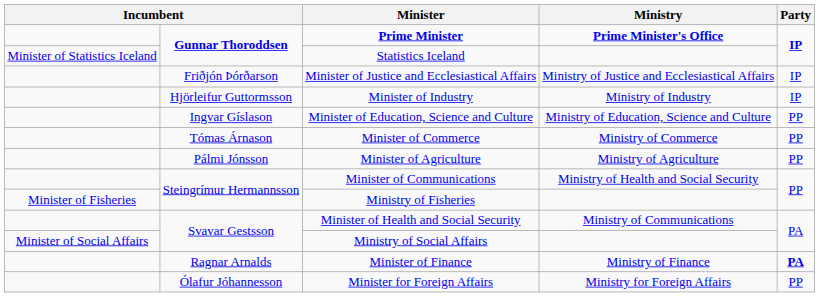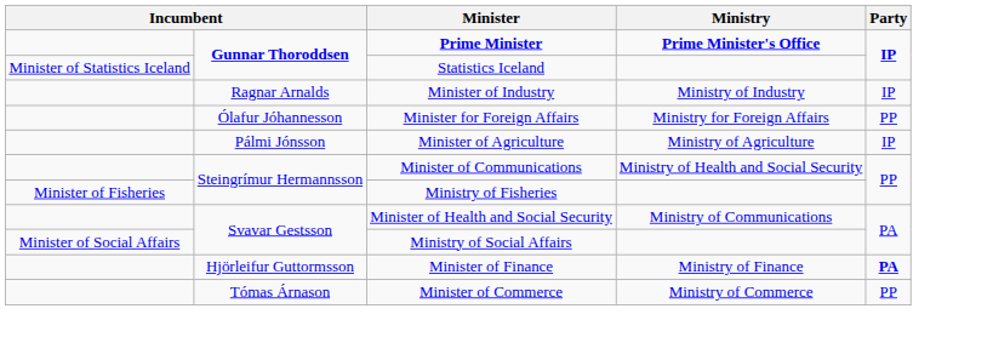 <table class="wikitable" style="text-align: center;">
 <tr>
 <th colspan=2>Incumbent</th>
 <th>Minister</th>
 <th>Ministry</th>
 <th>Party</th>
 </tr>
 <tr>
 <td></td>
 <td rowspan=2><strong><a href='#'>Gunnar Thoroddsen</a></strong></td>
 <td><strong><a href='#'>Prime Minister</a><br></strong></td>
 <td><strong><a href='#'>Prime Minister's Office</a><br></strong></td>
 <td rowspan=2><strong><a href='#'>IP</a></strong></td>
 </tr>
 <tr>
 <td><a href='#'>Minister of Statistics Iceland</a><br></td>
 <td><a href='#'>Statistics Iceland</a><br></td>
 </tr>
 <tr>
 <td></td>
-<td><a href='#'>Friðjón Þórðarson</a></td>
-<td><a href='#'>Minister of Justice and Ecclesiastical Affairs</a><br></td>
-<td><a href='#'>Ministry of Justice and Ecclesiastical Affairs</a><br></td>
-<td><a href='#'>IP</a></td>
-</tr>
-<tr>
-<td></td>
-<td><a href='#'>Hjörleifur Guttormsson</a></td>
+<td><a href='#'>Ragnar Arnalds</a></td>
 <td><a href='#'>Minister of Industry</a><br></td>
 <td><a href='#'>Ministry of Industry</a><br></td>
 <td><a href='#'>IP</a></td>
 </tr>
 <tr>
 <td></td>
-<td><a href='#'>Ingvar Gíslason</a></td>
-<td><a href='#'>Minister of Education, Science and Culture</a><br></td>
-<td><a href='#'>Ministry of Education, Science and Culture</a><br></td>
-<td><a href='#'>PP</a></td>
-</tr>
-<tr>
-<td></td>
-<td><a href='#'>Tómas Árnason</a></td>
-<td><a href='#'>Minister of Commerce</a><br></td>
-<td><a href='#'>Ministry of Commerce</a><br></td>
+<td><a href='#'>Ólafur Jóhannesson</a></td>
+<td><a href='#'>Minister for Foreign Affairs</a><br></td>
+<td><a href='#'>Ministry for Foreign Affairs</a><br></td>
 <td><a href='#'>PP</a></td>
 </tr>
 <tr>
 <td></td>
 <td><a href='#'>Pálmi Jónsson</a></td>
 <td><a href='#'>Minister of Agriculture</a><br></td>
 <td><a href='#'>Ministry of Agriculture</a><br></td>
-<td><a href='#'>PP</a></td>
+<td><a href='#'>IP</a></td>
 </tr>
 <tr>
 <td></td>
 <td rowspan=2><a href='#'>Steingrímur Hermannsson</a></td>
 <td><a href='#'>Minister of Communications</a><br></td>
 <td><a href='#'>Ministry of Health and Social Security</a><br></td>
 <td rowspan=2><a href='#'>PP</a></td>
 </tr>
 <tr>
 <td><a href='#'>Minister of Fisheries</a><br></td>
 <td><a href='#'>Ministry of Fisheries</a><br></td>
 </tr>
 <tr>
 <td></td>
 <td rowspan=2><a href='#'>Svavar Gestsson</a></td>
 <td><a href='#'>Minister of Health and Social Security</a><br></td>
 <td><a href='#'>Ministry of Communications</a><br></td>
 <td rowspan=2><a href='#'>PA</a></td>
 </tr>
 <tr>
 <td><a href='#'>Minister of Social Affairs</a><br></td>
 <td><a href='#'>Ministry of Social Affairs</a><br></td>
 </tr>
 <tr>
 <td></td>
-<td><a href='#'>Ragnar Arnalds</a></td>
+<td><a href='#'>Hjörleifur Guttormsson</a></td>
 <td><a href='#'>Minister of Finance</a><br></td>
 <td><a href='#'>Ministry of Finance</a><br></td>
 <td><strong><a href='#'>PA</a></strong></td>
 </tr>
 <tr>
 <td></td>
-<td><a href='#'>Ólafur Jóhannesson</a></td>
-<td><a href='#'>Minister for Foreign Affairs</a><br></td>
-<td><a href='#'>Ministry for Foreign Affairs</a><br></td>
+<td><a href='#'>Tómas Árnason</a></td>
+<td><a href='#'>Minister of Commerce</a><br></td>
+<td><a href='#'>Ministry of Commerce</a><br></td>
 <td><a href='#'>PP</a></td>
 </tr>
 </table>
